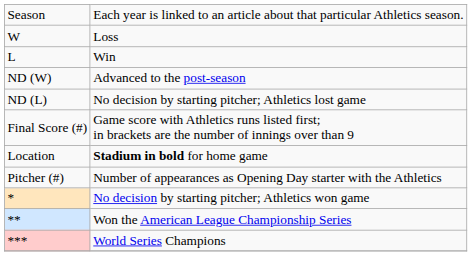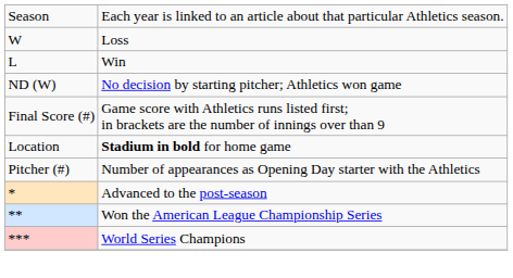 <table class="wikitable" style="font-size:100%;">
 <tr>
 <td>Season</td>
 <td>Each year is linked to an article about that particular Athletics season.</td>
 </tr>
 <tr>
 <td>W</td>
 <td>Loss</td>
 </tr>
 <tr>
 <td>L</td>
 <td>Win</td>
 </tr>
 <tr>
 <td>ND (W)</td>
-<td>Advanced to the <a href='#'>post-season</a></td>
-</tr>
-<tr>
-<td>ND (L)</td>
-<td>No decision by starting pitcher; Athletics lost game</td>
+<td><a href='#'>No decision</a> by starting pitcher; Athletics won game</td>
 </tr>
 <tr>
 <td>Final Score (#)</td>
 <td>Game score with Athletics runs listed first;<br>in brackets are the number of innings over than 9</td>
 </tr>
 <tr>
 <td>Location</td>
 <td><strong>Stadium in bold</strong> for home game</td>
 </tr>
 <tr>
 <td>Pitcher (#)</td>
 <td>Number of appearances as Opening Day starter with the Athletics</td>
 </tr>
 <tr>
 <td style="background-color: #FFE6BD">*</td>
-<td><a href='#'>No decision</a> by starting pitcher; Athletics won game</td>
+<td>Advanced to the <a href='#'>post-season</a></td>
 </tr>
 <tr>
 <td style="background-color: #D0E7FF">**</td>
 <td>Won the <a href='#'>American League Championship Series</a></td>
 </tr>
 <tr>
 <td style="background-color: #FFCCCC">***</td>
 <td><a href='#'>World Series</a> Champions</td>
 </tr>
 <tr>
 </tr>
 </table>
